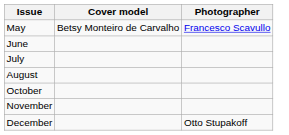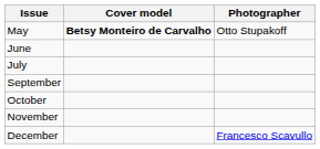 <table class="wikitable">
 <tr>
 <th>Issue</th>
 <th>Cover model</th>
 <th>Photographer</th>
 </tr>
 <tr>
 <td>May</td>
-<td>Betsy Monteiro de Carvalho</td>
-<td><a href='#'>Francesco Scavullo</a></td>
+<td><strong>Betsy Monteiro de Carvalho</strong></td>
+<td>Otto Stupakoff</td>
 </tr>
 <tr>
 <td>June</td>
 <td></td>
 <td></td>
 </tr>
 <tr>
 <td>July</td>
 <td></td>
 <td></td>
 </tr>
 <tr>
-<td>August</td>
+<td>September</td>
 <td></td>
 <td></td>
 </tr>
 <tr>
 <td>October</td>
 <td></td>
 <td></td>
 </tr>
 <tr>
 <td>November</td>
 <td></td>
 <td></td>
 </tr>
 <tr>
 <td>December</td>
 <td></td>
-<td>Otto Stupakoff</td>
+<td><a href='#'>Francesco Scavullo</a></td>
 </tr>
 </table>
